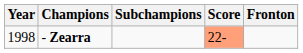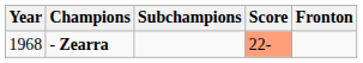 <table class="wikitable">
 <tr>
 <th>Year</th>
 <th>Champions</th>
 <th>Subchampions</th>
 <th>Score</th>
 <th>Fronton</th>
 </tr>
 <tr>
-<td>1998</td>
+<td>1968</td>
 <td>- <strong>Zearra</strong></td>
 <td></td>
 <td style="background: lightsalmon;">22-</td>
 <td></td>
 </tr>
 </table>
